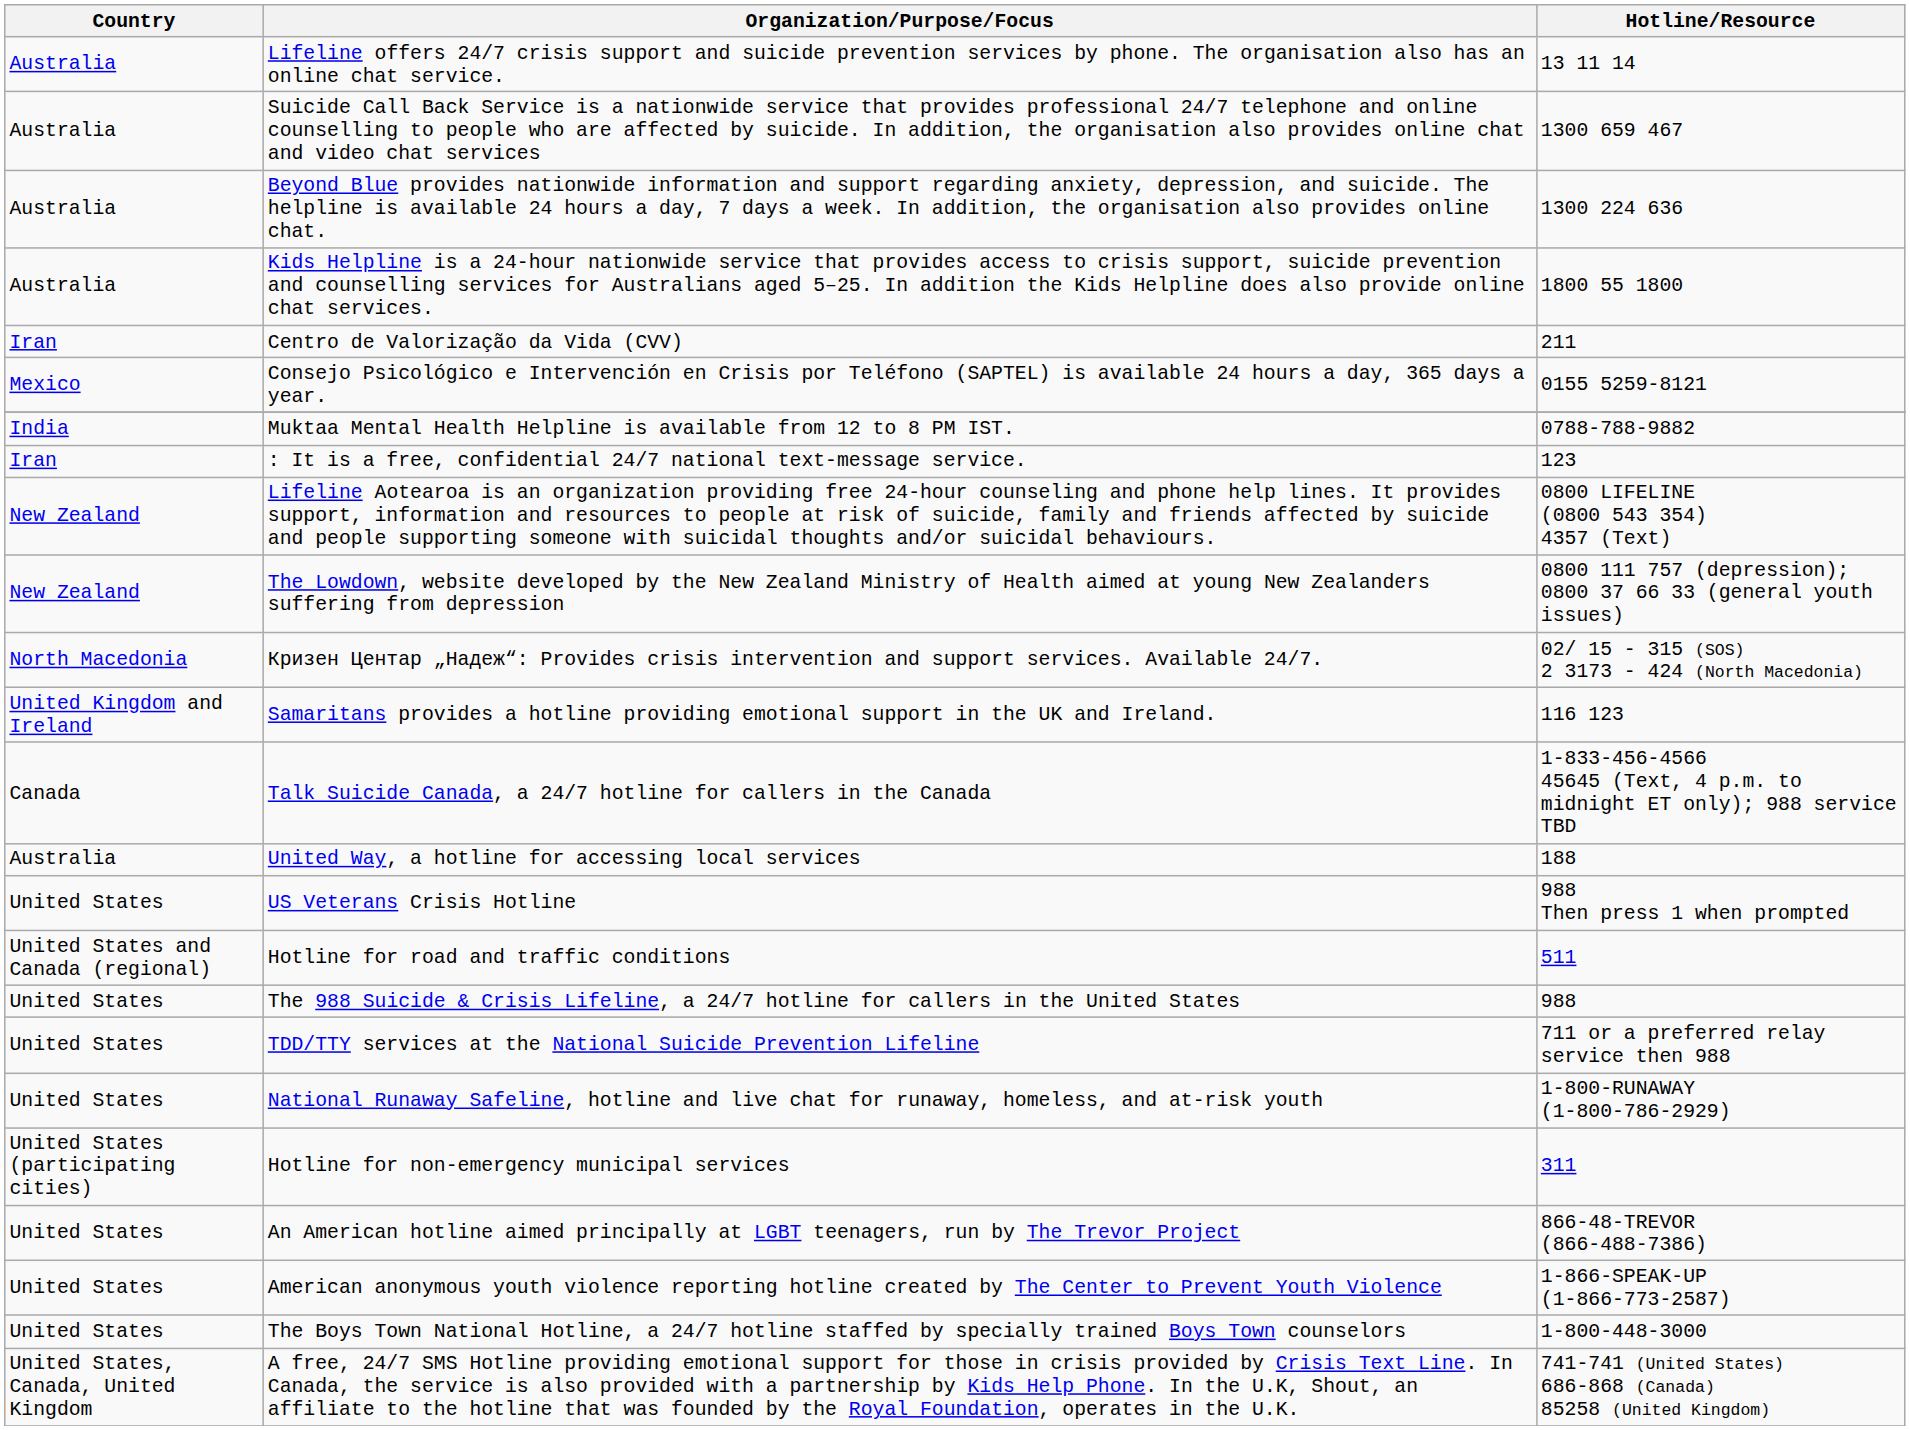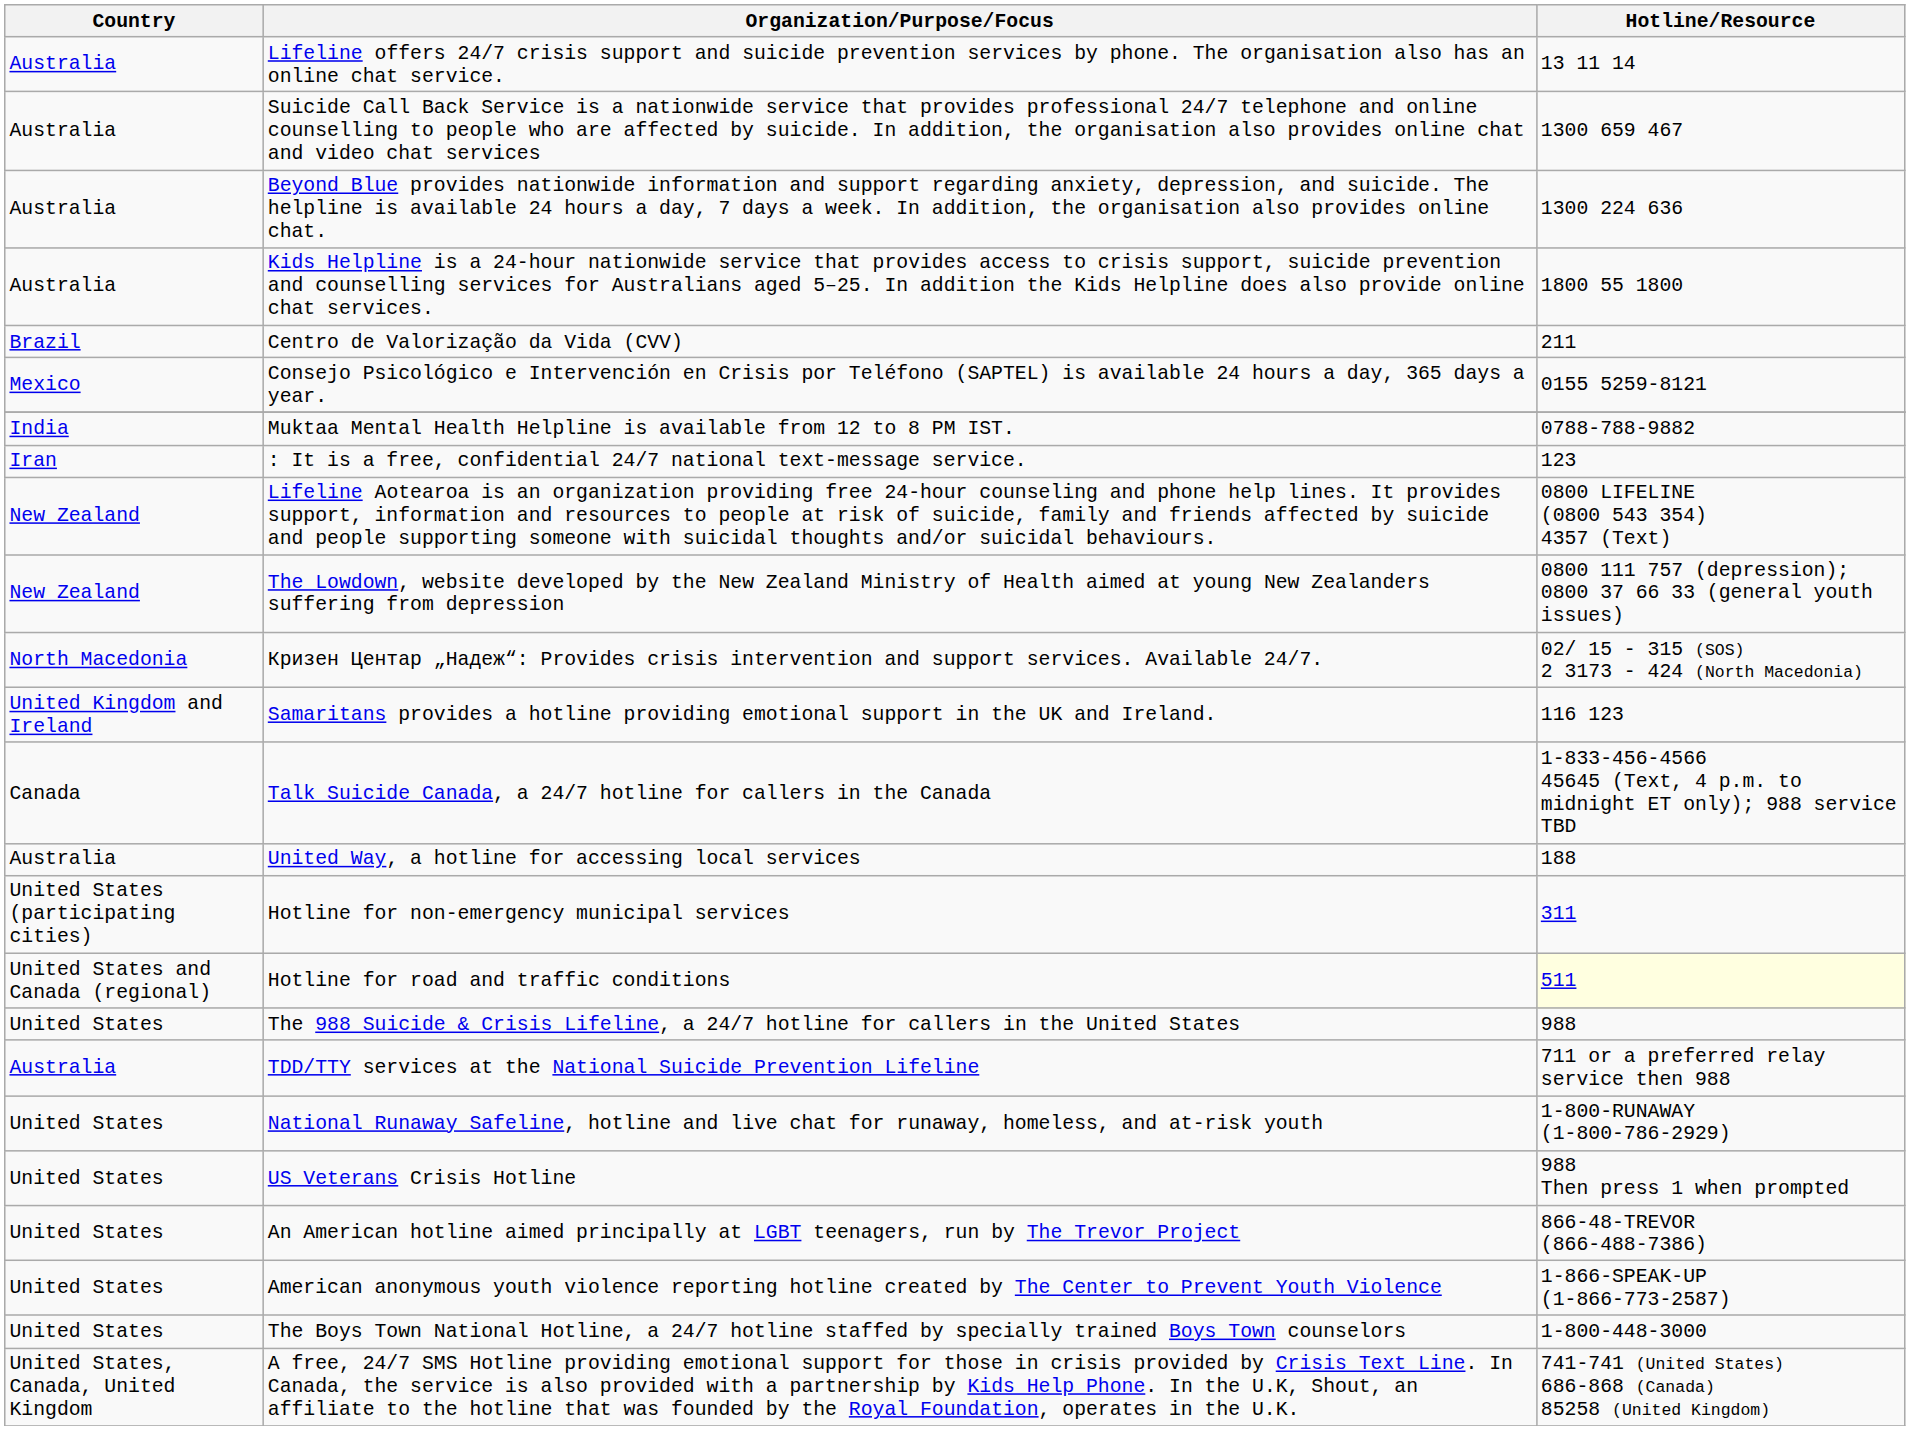 <table class="wikitable sortable">
 <tr>
 <th>Country</th>
 <th>Organization/Purpose/Focus</th>
 <th>Hotline/Resource</th>
 </tr>
 <tr>
 <td><a href='#'>Australia</a></td>
 <td><a href='#'>Lifeline</a> offers 24/7 crisis support and suicide prevention services by phone. The organisation also has an online chat service.</td>
 <td>13 11 14</td>
 </tr>
 <tr>
 <td>Australia</td>
 <td>Suicide Call Back Service is a nationwide service that provides professional 24/7 telephone and online counselling to people who are affected by suicide. In addition, the organisation also provides online chat and video chat services</td>
 <td>1300 659 467</td>
 </tr>
 <tr>
 <td>Australia</td>
 <td><a href='#'>Beyond Blue</a> provides nationwide information and support regarding anxiety, depression, and suicide. The helpline is available 24 hours a day, 7 days a week. In addition, the organisation also provides online chat.</td>
 <td>1300 224 636</td>
 </tr>
 <tr>
 <td>Australia</td>
 <td><a href='#'>Kids Helpline</a> is a 24-hour nationwide service that provides access to crisis support, suicide prevention and counselling services for Australians aged 5–25. In addition the Kids Helpline does also provide online chat services.</td>
 <td>1800 55 1800</td>
 </tr>
 <tr>
-<td><a href='#'>Iran</a></td>
+<td><a href='#'>Brazil</a></td>
 <td>Centro de Valorização da Vida (CVV)</td>
 <td>211</td>
 </tr>
 <tr>
 <td><a href='#'>Mexico</a></td>
 <td>Consejo Psicológico e Intervención en Crisis por Teléfono (SAPTEL) is available 24 hours a day, 365 days a year.</td>
 <td>0155 5259-8121</td>
 </tr>
 <tr>
 </tr>
 <tr>
 <td><a href='#'>India</a></td>
 <td>Muktaa Mental Health Helpline is available from 12 to 8 PM IST.</td>
 <td>0788-788-9882</td>
 </tr>
 <tr>
 <td><a href='#'>Iran</a></td>
 <td>: It is a free, confidential 24/7 national text-message service.</td>
 <td>123</td>
 </tr>
 <tr>
 <td><a href='#'>New Zealand</a></td>
 <td><a href='#'>Lifeline</a> Aotearoa is an organization providing free 24-hour counseling and phone help lines. It provides support, information and resources to people at risk of suicide, family and friends affected by suicide and people supporting someone with suicidal thoughts and/or suicidal behaviours.</td>
 <td>0800 LIFELINE<br>(0800 543 354)<br>4357 (Text)</td>
 </tr>
 <tr>
 <td><a href='#'>New Zealand</a></td>
 <td><a href='#'>The Lowdown</a>, website developed by the New Zealand Ministry of Health aimed at young New Zealanders suffering from depression</td>
 <td>0800 111 757 (depression); 0800 37 66 33 (general youth issues)</td>
 </tr>
 <tr>
 <td><a href='#'>North Macedonia</a></td>
 <td>Кризен Центар „Надеж“: Provides crisis intervention and support services. Available 24/7.</td>
 <td>02/ 15 - 315 <small>(SOS)</small><br>2 3173 - 424 <small>(North Macedonia)</small></td>
 </tr>
 <tr>
 <td><a href='#'>United Kingdom</a> and <a href='#'>Ireland</a></td>
 <td><a href='#'>Samaritans</a> provides a hotline providing emotional support in the UK and Ireland.</td>
 <td>116 123</td>
 </tr>
 <tr>
 <td>Canada</td>
 <td><a href='#'>Talk Suicide Canada</a>, a 24/7 hotline for callers in the Canada</td>
 <td>1-833-456-4566<br>45645 (Text, 4 p.m. to midnight ET only); 988 service TBD</td>
 </tr>
 <tr>
 <td>Australia</td>
 <td><a href='#'>United Way</a>, a hotline for accessing local services</td>
 <td>188</td>
 </tr>
 <tr>
-<td>United States</td>
-<td><a href='#'>US Veterans</a> Crisis Hotline</td>
-<td>988<br>Then press 1 when prompted</td>
+<td>United States (participating cities)</td>
+<td>Hotline for non-emergency municipal services</td>
+<td><a href='#'>311</a></td>
 </tr>
 <tr>
 <td>United States and Canada (regional)</td>
 <td>Hotline for road and traffic conditions</td>
-<td><a href='#'>511</a></td>
+<td style="background: lightyellow;"><a href='#'>511</a></td>
 </tr>
 <tr>
 <td>United States</td>
 <td>The <a href='#'>988 Suicide & Crisis Lifeline</a>, a 24/7 hotline for callers in the United States</td>
 <td>988</td>
 </tr>
 <tr>
-<td>United States</td>
+<td><a href='#'>Australia</a></td>
 <td><a href='#'>TDD/TTY</a> services at the <a href='#'>National Suicide Prevention Lifeline</a></td>
 <td>711 or a preferred relay service then 988</td>
 </tr>
 <tr>
 <td>United States</td>
 <td><a href='#'>National Runaway Safeline</a>, hotline and live chat for runaway, homeless, and at-risk youth</td>
 <td>1-800-RUNAWAY<br>(1-800-786-2929)</td>
 </tr>
 <tr>
-<td>United States (participating cities)</td>
-<td>Hotline for non-emergency municipal services</td>
-<td><a href='#'>311</a></td>
+<td>United States</td>
+<td><a href='#'>US Veterans</a> Crisis Hotline</td>
+<td>988<br>Then press 1 when prompted</td>
 </tr>
 <tr>
 <td>United States</td>
 <td>An American hotline aimed principally at <a href='#'>LGBT</a> teenagers, run by <a href='#'>The Trevor Project</a></td>
 <td>866-48-TREVOR<br>(866-488-7386)</td>
 </tr>
 <tr>
 <td>United States</td>
 <td>American anonymous youth violence reporting hotline created by <a href='#'>The Center to Prevent Youth Violence</a></td>
 <td>1-866-SPEAK-UP<br>(1-866-773-2587)</td>
 </tr>
 <tr>
 <td>United States</td>
 <td>The Boys Town National Hotline, a 24/7 hotline staffed by specially trained <a href='#'>Boys Town</a> counselors</td>
 <td>1-800-448-3000</td>
 </tr>
 <tr>
 <td>United States, Canada, United Kingdom</td>
 <td>A free, 24/7 SMS Hotline providing emotional support for those in crisis provided by <a href='#'>Crisis Text Line</a>. In Canada, the service is also provided with a partnership by <a href='#'>Kids Help Phone</a>. In the U.K, Shout, an affiliate to the hotline that was founded by the <a href='#'>Royal Foundation</a>, operates in the U.K.</td>
 <td>741-741 <small>(United States)</small><br>686-868 <small>(Canada)</small><br>85258 <small>(United Kingdom)</small></td>
 </tr>
 </table>
